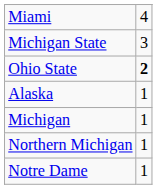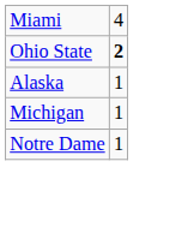 <table class="wikitable sortable">
 <tr>
 </tr>
 <tr>
 <td><a href='#'>Miami</a></td>
 <td align=center>4</td>
-</tr>
-<tr>
-<td><a href='#'>Michigan State</a></td>
-<td align=center>3</td>
 </tr>
 <tr>
 <td><a href='#'>Ohio State</a></td>
 <td align=center><strong>2</strong></td>
 </tr>
 <tr>
 <td><a href='#'>Alaska</a></td>
 <td align=center>1</td>
 </tr>
 <tr>
 <td><a href='#'>Michigan</a></td>
 <td align=center>1</td>
 </tr>
 <tr>
-<td><a href='#'>Northern Michigan</a></td>
-<td align=center>1</td>
-</tr>
-<tr>
 <td><a href='#'>Notre Dame</a></td>
 <td align=center>1</td>
 </tr>
 </table>
